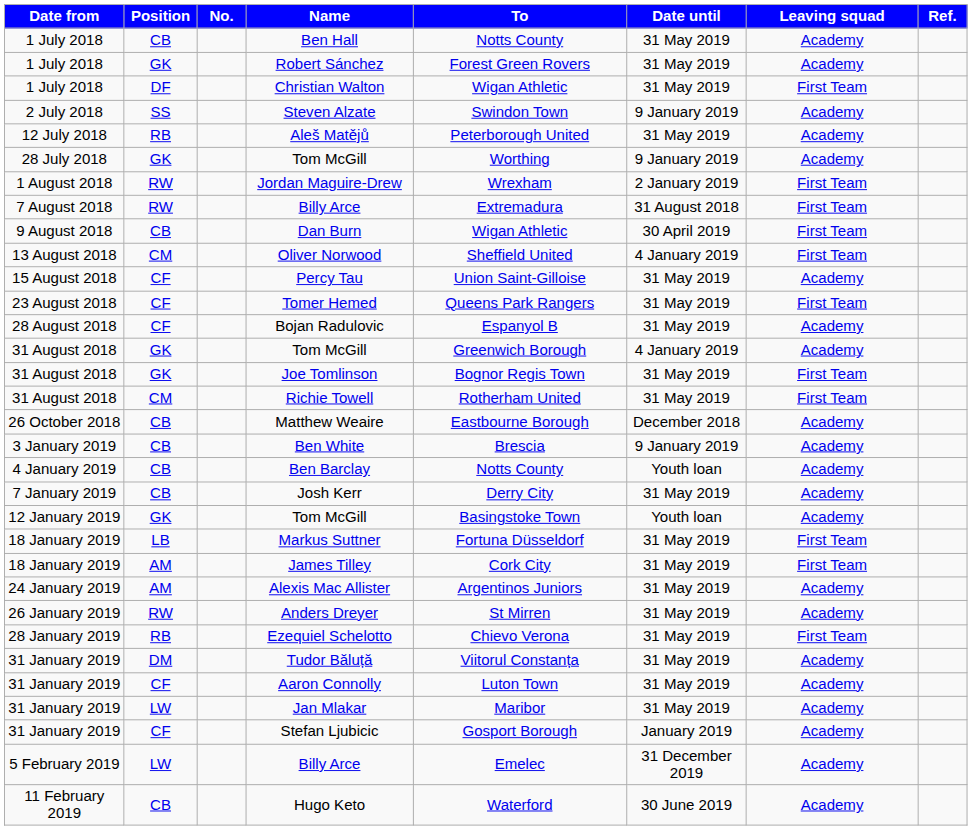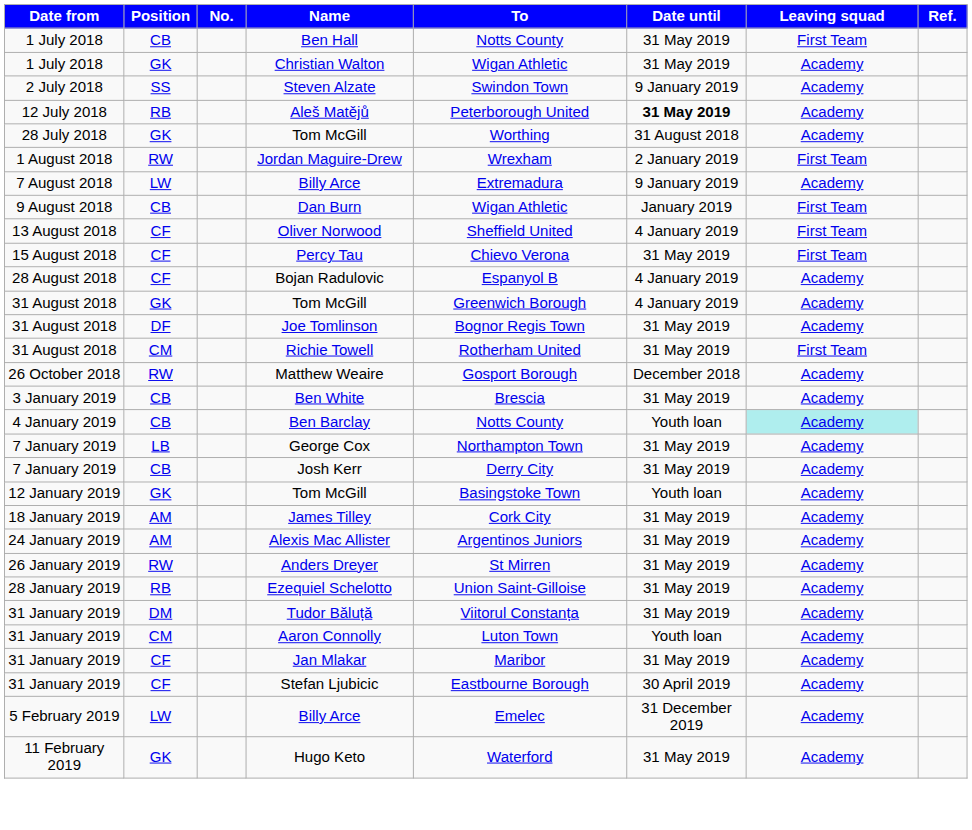 <table class="wikitable" style="text-align:center">
 <tr>
 <th style="background:#0000FF;color:white;width:120px">Date from</th>
 <th style="background:#0000FF;color:white;width:70px">Position</th>
 <th style="background:#0000FF;color:white;width:45px">No.</th>
 <th style="background:#0000FF;color:white;width:170px">Name</th>
 <th style="background:#0000FF;color:white;width:220px">To</th>
 <th style="background:#0000FF;color:white;width:120px">Date until</th>
 <th style="background:#0000FF;color:white;width:175px">Leaving squad</th>
 <th style="background:#0000FF;color:white;width:45px">Ref.</th>
 </tr>
 <tr>
 <td>1 July 2018</td>
 <td><a href='#'>CB</a></td>
 <td></td>
 <td><a href='#'>Ben Hall</a></td>
 <td> <a href='#'>Notts County</a></td>
 <td>31 May 2019</td>
-<td><a href='#'>Academy</a></td>
+<td><a href='#'>First Team</a></td>
 <td></td>
 </tr>
 <tr>
 <td>1 July 2018</td>
 <td><a href='#'>GK</a></td>
 <td></td>
-<td><a href='#'>Robert Sánchez</a></td>
-<td> <a href='#'>Forest Green Rovers</a></td>
-<td>31 May 2019</td>
-<td><a href='#'>Academy</a></td>
-<td></td>
-</tr>
-<tr>
-<td>1 July 2018</td>
-<td><a href='#'>DF</a></td>
-<td></td>
 <td><a href='#'>Christian Walton</a></td>
 <td> <a href='#'>Wigan Athletic</a></td>
 <td>31 May 2019</td>
-<td><a href='#'>First Team</a></td>
+<td><a href='#'>Academy</a></td>
 <td></td>
 </tr>
 <tr>
 <td>2 July 2018</td>
 <td><a href='#'>SS</a></td>
 <td></td>
 <td><a href='#'>Steven Alzate</a></td>
 <td> <a href='#'>Swindon Town</a></td>
 <td>9 January 2019</td>
 <td><a href='#'>Academy</a></td>
 <td></td>
 </tr>
 <tr>
 <td>12 July 2018</td>
 <td><a href='#'>RB</a></td>
 <td></td>
 <td><a href='#'>Aleš Matějů</a></td>
 <td> <a href='#'>Peterborough United</a></td>
-<td>31 May 2019</td>
+<td><strong>31 May 2019</strong></td>
 <td><a href='#'>Academy</a></td>
 <td></td>
 </tr>
 <tr>
 <td>28 July 2018</td>
 <td><a href='#'>GK</a></td>
 <td></td>
 <td>Tom McGill</td>
 <td> <a href='#'>Worthing</a></td>
-<td>9 January 2019</td>
+<td>31 August 2018</td>
 <td><a href='#'>Academy</a></td>
 <td></td>
 </tr>
 <tr>
 <td>1 August 2018</td>
 <td><a href='#'>RW</a></td>
 <td></td>
 <td><a href='#'>Jordan Maguire-Drew</a></td>
 <td> <a href='#'>Wrexham</a></td>
 <td>2 January 2019</td>
 <td><a href='#'>First Team</a></td>
 <td></td>
 </tr>
 <tr>
 <td>7 August 2018</td>
-<td><a href='#'>RW</a></td>
+<td><a href='#'>LW</a></td>
 <td></td>
 <td><a href='#'>Billy Arce</a></td>
 <td> <a href='#'>Extremadura</a></td>
-<td>31 August 2018</td>
-<td><a href='#'>First Team</a></td>
+<td>9 January 2019</td>
+<td><a href='#'>Academy</a></td>
 <td></td>
 </tr>
 <tr>
 <td>9 August 2018</td>
 <td><a href='#'>CB</a></td>
 <td></td>
 <td><a href='#'>Dan Burn</a></td>
 <td> <a href='#'>Wigan Athletic</a></td>
-<td>30 April 2019</td>
+<td>January 2019</td>
 <td><a href='#'>First Team</a></td>
 <td></td>
 </tr>
 <tr>
 <td>13 August 2018</td>
-<td><a href='#'>CM</a></td>
+<td><a href='#'>CF</a></td>
 <td></td>
 <td><a href='#'>Oliver Norwood</a></td>
 <td> <a href='#'>Sheffield United</a></td>
 <td>4 January 2019</td>
 <td><a href='#'>First Team</a></td>
 <td></td>
 </tr>
 <tr>
 <td>15 August 2018</td>
 <td><a href='#'>CF</a></td>
 <td></td>
 <td><a href='#'>Percy Tau</a></td>
-<td> <a href='#'>Union Saint-Gilloise</a></td>
-<td>31 May 2019</td>
-<td><a href='#'>Academy</a></td>
-<td></td>
-</tr>
-<tr>
-<td>23 August 2018</td>
-<td><a href='#'>CF</a></td>
-<td></td>
-<td><a href='#'>Tomer Hemed</a></td>
-<td> <a href='#'>Queens Park Rangers</a></td>
+<td> <a href='#'>Chievo Verona</a></td>
 <td>31 May 2019</td>
 <td><a href='#'>First Team</a></td>
 <td></td>
 </tr>
 <tr>
 <td>28 August 2018</td>
 <td><a href='#'>CF</a></td>
 <td></td>
 <td>Bojan Radulovic</td>
 <td> <a href='#'>Espanyol B</a></td>
-<td>31 May 2019</td>
+<td>4 January 2019</td>
 <td><a href='#'>Academy</a></td>
 <td></td>
 </tr>
 <tr>
 <td>31 August 2018</td>
 <td><a href='#'>GK</a></td>
 <td></td>
 <td>Tom McGill</td>
 <td> <a href='#'>Greenwich Borough</a></td>
 <td>4 January 2019</td>
 <td><a href='#'>Academy</a></td>
 <td></td>
 </tr>
 <tr>
 <td>31 August 2018</td>
-<td><a href='#'>GK</a></td>
+<td><a href='#'>DF</a></td>
 <td></td>
 <td><a href='#'>Joe Tomlinson</a></td>
 <td> <a href='#'>Bognor Regis Town</a></td>
 <td>31 May 2019</td>
-<td><a href='#'>First Team</a></td>
+<td><a href='#'>Academy</a></td>
 <td></td>
 </tr>
 <tr>
 <td>31 August 2018</td>
 <td><a href='#'>CM</a></td>
 <td></td>
 <td><a href='#'>Richie Towell</a></td>
 <td> <a href='#'>Rotherham United</a></td>
 <td>31 May 2019</td>
 <td><a href='#'>First Team</a></td>
 <td></td>
 </tr>
 <tr>
 <td>26 October 2018</td>
-<td><a href='#'>CB</a></td>
+<td><a href='#'>RW</a></td>
 <td></td>
 <td>Matthew Weaire</td>
-<td> <a href='#'>Eastbourne Borough</a></td>
+<td> <a href='#'>Gosport Borough</a></td>
 <td>December 2018</td>
 <td><a href='#'>Academy</a></td>
 <td></td>
 </tr>
 <tr>
 <td>3 January 2019</td>
 <td><a href='#'>CB</a></td>
 <td></td>
 <td><a href='#'>Ben White</a></td>
 <td> <a href='#'>Brescia</a></td>
-<td>9 January 2019</td>
+<td>31 May 2019</td>
 <td><a href='#'>Academy</a></td>
 <td></td>
 </tr>
 <tr>
 <td>4 January 2019</td>
 <td><a href='#'>CB</a></td>
 <td></td>
 <td><a href='#'>Ben Barclay</a></td>
 <td> <a href='#'>Notts County</a></td>
 <td>Youth loan</td>
+<td style="background: paleturquoise;"><a href='#'>Academy</a></td>
+<td></td>
+</tr>
+<tr>
+<td>7 January 2019</td>
+<td><a href='#'>LB</a></td>
+<td></td>
+<td>George Cox</td>
+<td> <a href='#'>Northampton Town</a></td>
+<td>31 May 2019</td>
 <td><a href='#'>Academy</a></td>
 <td></td>
 </tr>
 <tr>
 <td>7 January 2019</td>
 <td><a href='#'>CB</a></td>
 <td></td>
 <td>Josh Kerr</td>
 <td> <a href='#'>Derry City</a></td>
 <td>31 May 2019</td>
 <td><a href='#'>Academy</a></td>
 <td></td>
 </tr>
 <tr>
 <td>12 January 2019</td>
 <td><a href='#'>GK</a></td>
 <td></td>
 <td>Tom McGill</td>
 <td> <a href='#'>Basingstoke Town</a></td>
 <td>Youth loan</td>
 <td><a href='#'>Academy</a></td>
 <td></td>
 </tr>
 <tr>
 <td>18 January 2019</td>
-<td><a href='#'>LB</a></td>
-<td></td>
-<td><a href='#'>Markus Suttner</a></td>
-<td> <a href='#'>Fortuna Düsseldorf</a></td>
-<td>31 May 2019</td>
-<td><a href='#'>First Team</a></td>
-<td></td>
-</tr>
-<tr>
-<td>18 January 2019</td>
 <td><a href='#'>AM</a></td>
 <td></td>
 <td><a href='#'>James Tilley</a></td>
 <td> <a href='#'>Cork City</a></td>
 <td>31 May 2019</td>
-<td><a href='#'>First Team</a></td>
+<td><a href='#'>Academy</a></td>
 <td></td>
 </tr>
 <tr>
 <td>24 January 2019</td>
 <td><a href='#'>AM</a></td>
 <td></td>
 <td><a href='#'>Alexis Mac Allister</a></td>
 <td> <a href='#'>Argentinos Juniors</a></td>
 <td>31 May 2019</td>
 <td><a href='#'>Academy</a></td>
 <td></td>
 </tr>
 <tr>
 <td>26 January 2019</td>
 <td><a href='#'>RW</a></td>
 <td></td>
 <td><a href='#'>Anders Dreyer</a></td>
 <td> <a href='#'>St Mirren</a></td>
 <td>31 May 2019</td>
 <td><a href='#'>Academy</a></td>
 <td></td>
 </tr>
 <tr>
 <td>28 January 2019</td>
 <td><a href='#'>RB</a></td>
 <td></td>
 <td><a href='#'>Ezequiel Schelotto</a></td>
-<td> <a href='#'>Chievo Verona</a></td>
+<td> <a href='#'>Union Saint-Gilloise</a></td>
 <td>31 May 2019</td>
-<td><a href='#'>First Team</a></td>
+<td><a href='#'>Academy</a></td>
 <td></td>
 </tr>
 <tr>
 <td>31 January 2019</td>
 <td><a href='#'>DM</a></td>
 <td></td>
 <td><a href='#'>Tudor Băluță</a></td>
 <td> <a href='#'>Viitorul Constanța</a></td>
 <td>31 May 2019</td>
 <td><a href='#'>Academy</a></td>
 <td></td>
 </tr>
 <tr>
 <td>31 January 2019</td>
-<td><a href='#'>CF</a></td>
+<td><a href='#'>CM</a></td>
 <td></td>
 <td><a href='#'>Aaron Connolly</a></td>
 <td> <a href='#'>Luton Town</a></td>
-<td>31 May 2019</td>
+<td>Youth loan</td>
 <td><a href='#'>Academy</a></td>
 <td></td>
 </tr>
 <tr>
 <td>31 January 2019</td>
-<td><a href='#'>LW</a></td>
+<td><a href='#'>CF</a></td>
 <td></td>
 <td><a href='#'>Jan Mlakar</a></td>
 <td> <a href='#'>Maribor</a></td>
 <td>31 May 2019</td>
 <td><a href='#'>Academy</a></td>
 <td></td>
 </tr>
 <tr>
 <td>31 January 2019</td>
 <td><a href='#'>CF</a></td>
 <td></td>
 <td>Stefan Ljubicic</td>
-<td> <a href='#'>Gosport Borough</a></td>
-<td>January 2019</td>
+<td> <a href='#'>Eastbourne Borough</a></td>
+<td>30 April 2019</td>
 <td><a href='#'>Academy</a></td>
 <td></td>
 </tr>
 <tr>
 <td>5 February 2019</td>
 <td><a href='#'>LW</a></td>
 <td></td>
 <td><a href='#'>Billy Arce</a></td>
 <td> <a href='#'>Emelec</a></td>
 <td>31 December 2019</td>
 <td><a href='#'>Academy</a></td>
 <td></td>
 </tr>
 <tr>
 <td>11 February 2019</td>
-<td><a href='#'>CB</a></td>
+<td><a href='#'>GK</a></td>
 <td></td>
 <td>Hugo Keto</td>
 <td> <a href='#'>Waterford</a></td>
-<td>30 June 2019</td>
+<td>31 May 2019</td>
 <td><a href='#'>Academy</a></td>
 <td></td>
 </tr>
 </table>
